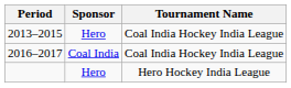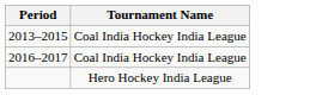 <table class="wikitable" style="text-align:center;">
 <tr>
 <th>Period</th>
-<th>Sponsor</th>
 <th>Tournament Name</th>
 </tr>
 <tr>
 <td>2013–2015</td>
-<td><a href='#'>Hero</a></td>
 <td>Coal India Hockey India League</td>
 </tr>
 <tr>
 <td>2016–2017</td>
-<td><a href='#'>Coal India</a></td>
 <td>Coal India Hockey India League</td>
 </tr>
 <tr>
 <td></td>
-<td><a href='#'>Hero</a></td>
 <td>Hero Hockey India League</td>
 </tr>
 </table>
